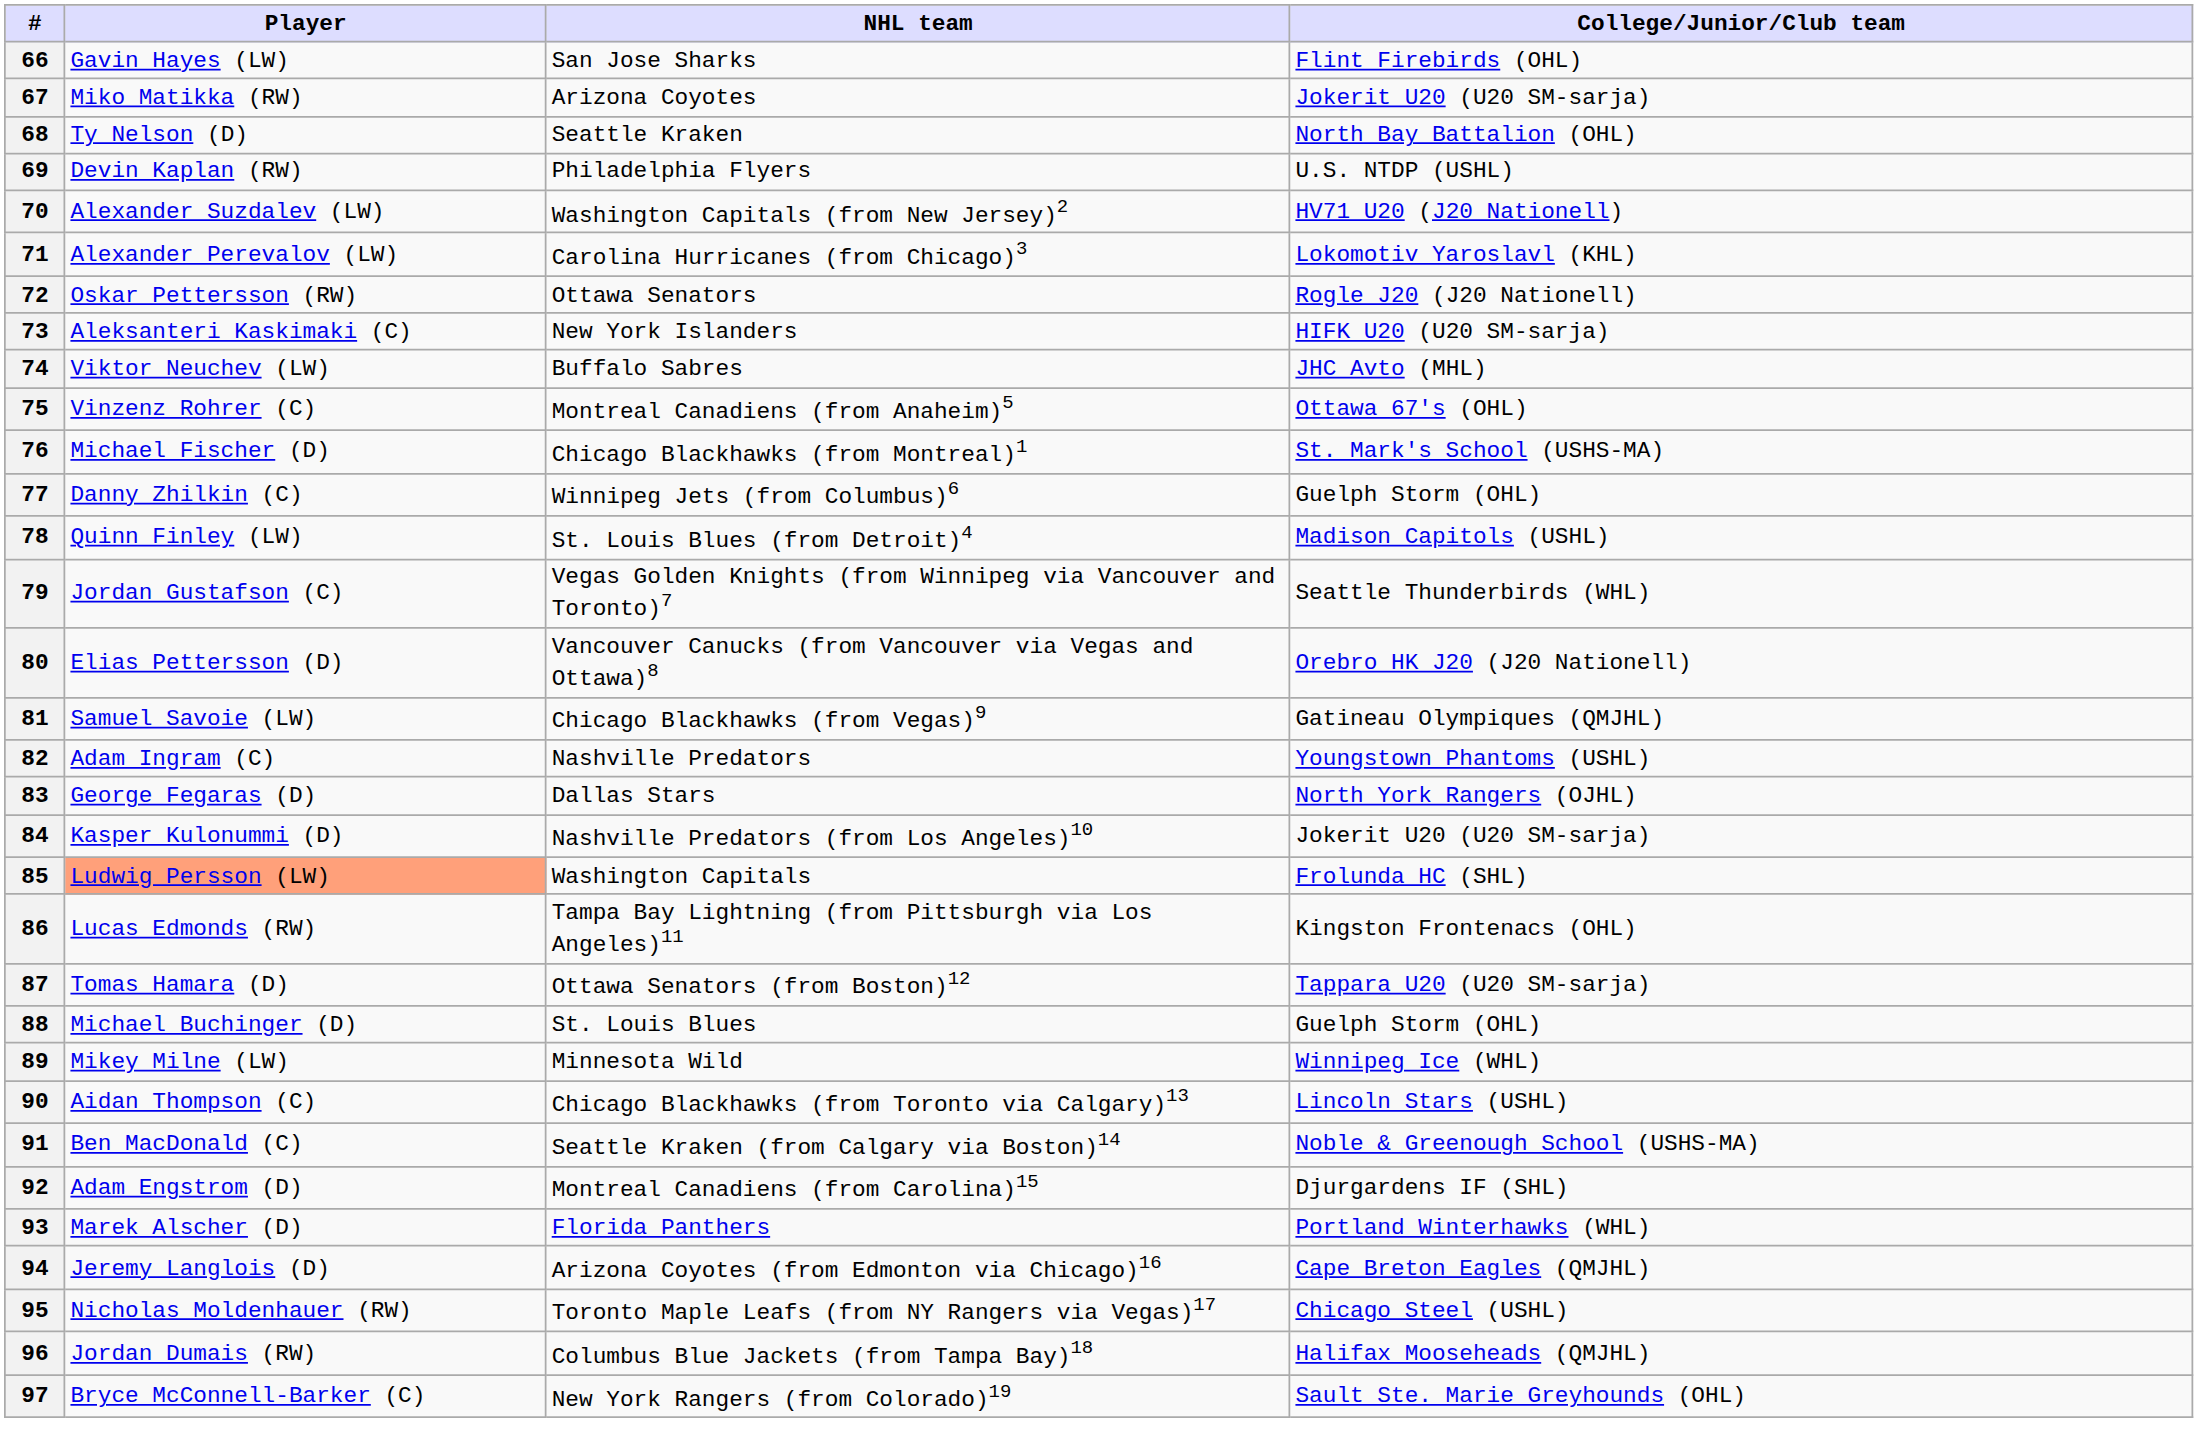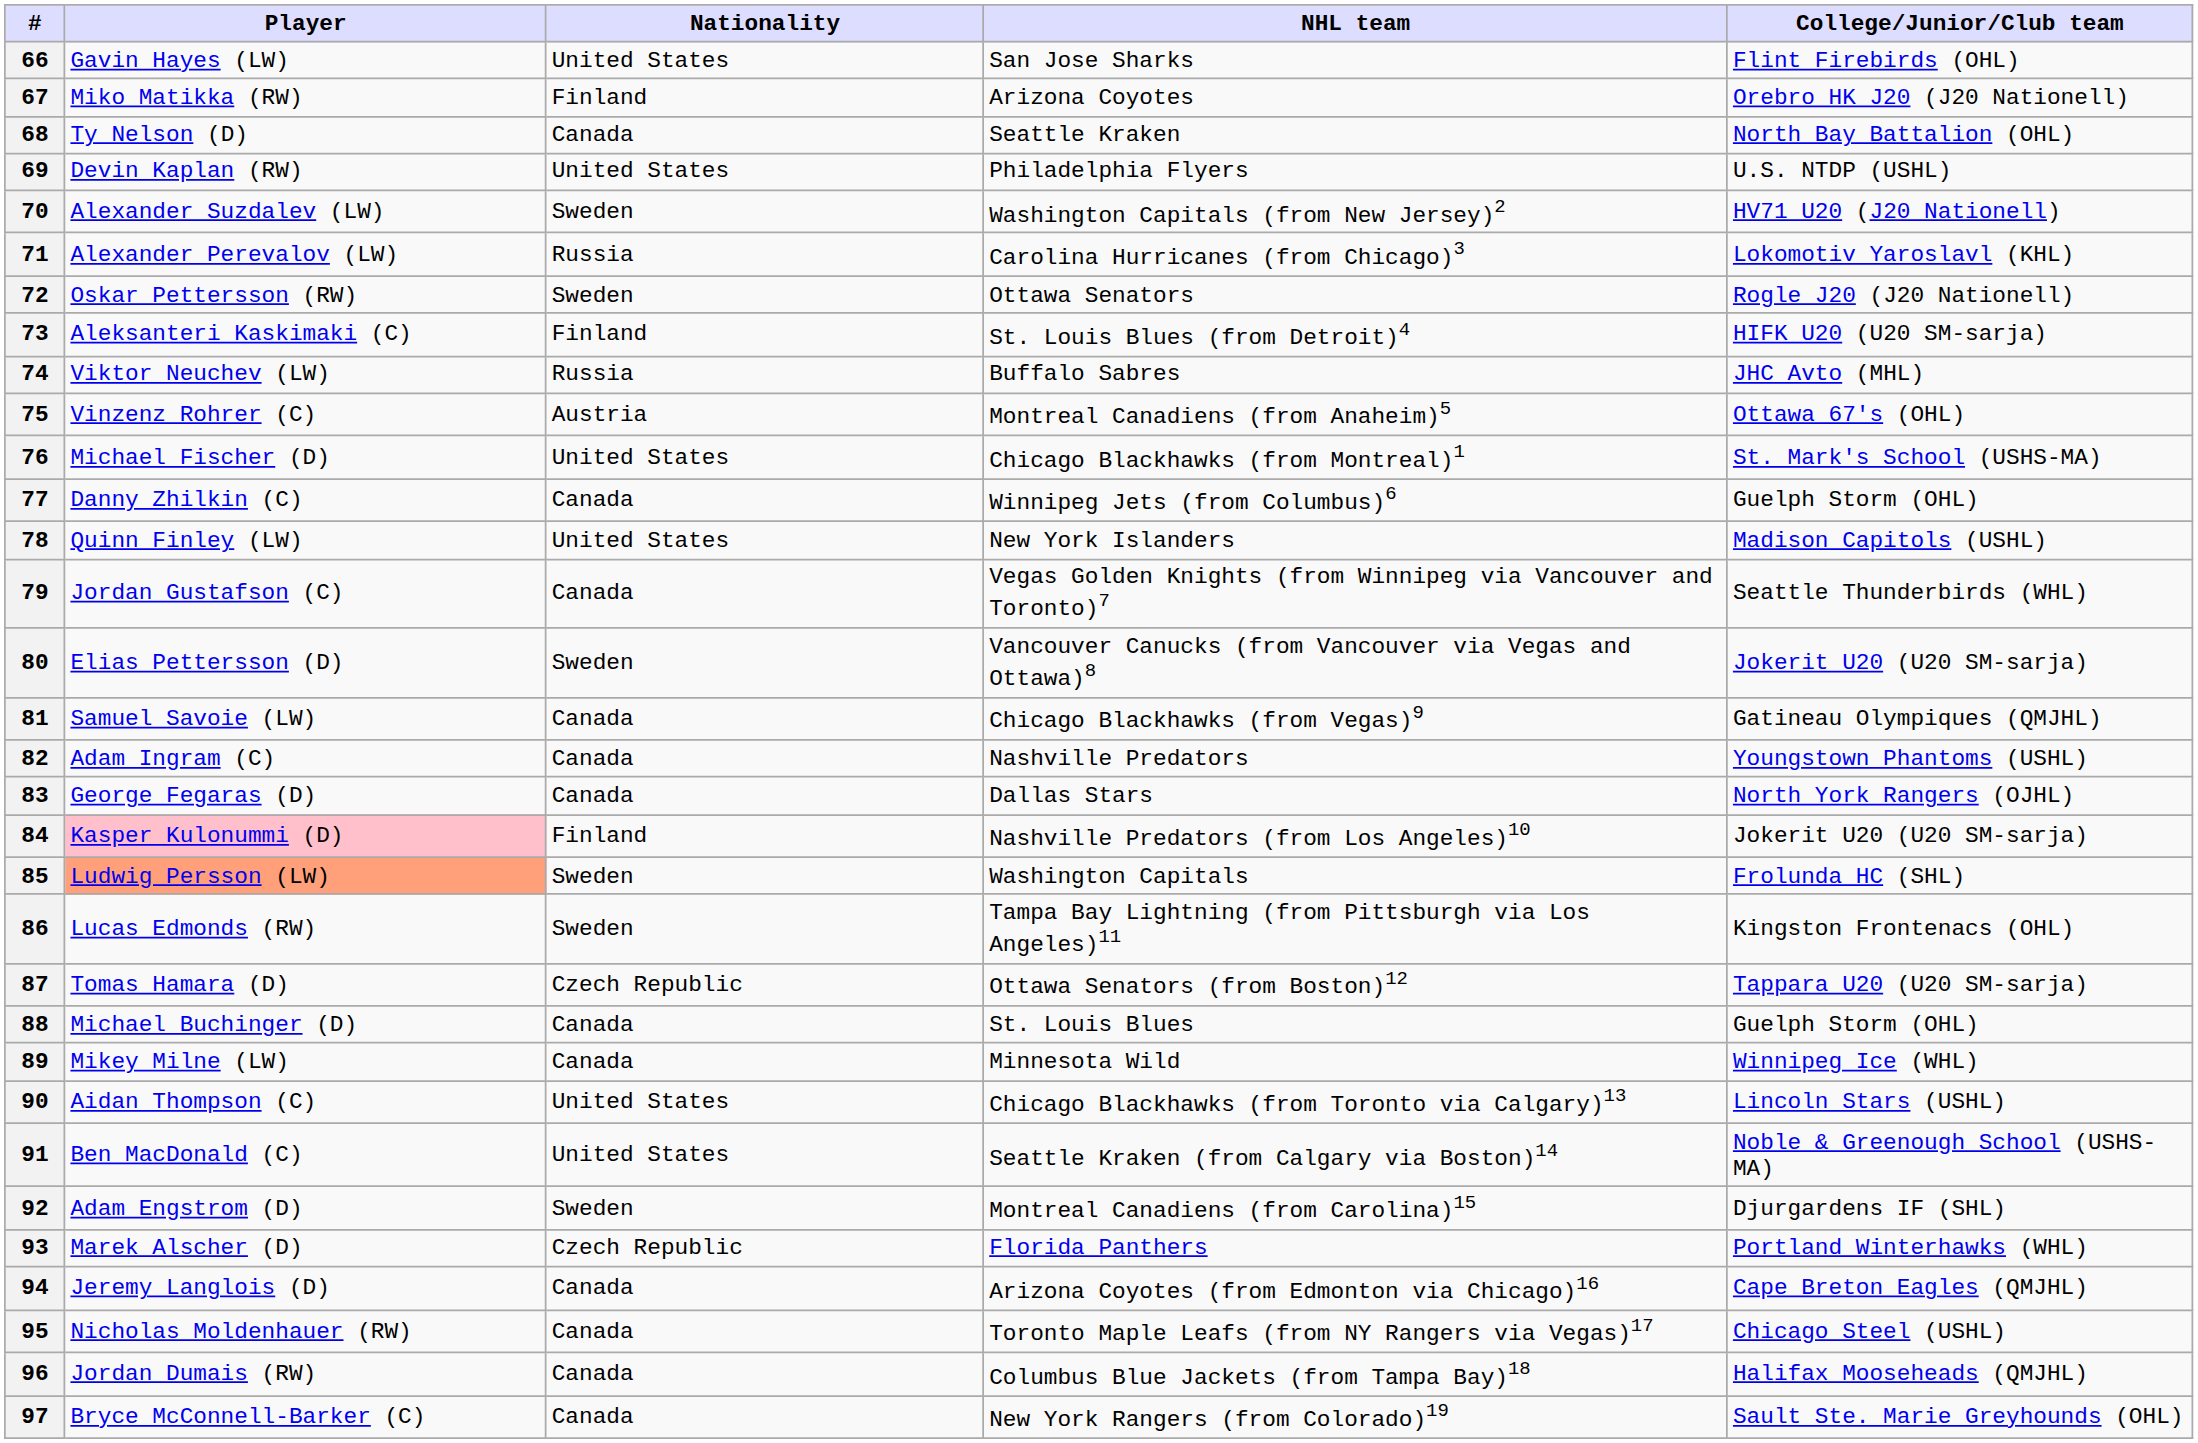 <table class="wikitable">
 <tr>
 <th style="background:#ddf; width:2.75%;">#</th>
 <th style="background:#ddf; width:22.0%;">Player</th>
+<th style="background:#ddf; width:20.0%;">Nationality</th>
 <th style="background:#ddf; width:34.0%;">NHL team</th>
 <th style="background:#ddf; width:100.0%;">College/Junior/Club team</th>
 </tr>
 <tr>
 <th>66</th>
 <td><a href='#'>Gavin Hayes</a> (LW)</td>
+<td> United States</td>
 <td>San Jose Sharks</td>
 <td><a href='#'>Flint Firebirds</a> (OHL)</td>
 </tr>
 <tr>
 <th>67</th>
 <td><a href='#'>Miko Matikka</a> (RW)</td>
+<td> Finland</td>
 <td>Arizona Coyotes</td>
-<td><a href='#'>Jokerit U20</a> (U20 SM-sarja)</td>
+<td><a href='#'>Orebro HK J20</a> (J20 Nationell)</td>
 </tr>
 <tr>
 <th>68</th>
 <td><a href='#'>Ty Nelson</a> (D)</td>
+<td> Canada</td>
 <td>Seattle Kraken</td>
 <td><a href='#'>North Bay Battalion</a> (OHL)</td>
 </tr>
 <tr>
 <th>69</th>
 <td><a href='#'>Devin Kaplan</a> (RW)</td>
+<td> United States</td>
 <td>Philadelphia Flyers</td>
 <td>U.S. NTDP (USHL)</td>
 </tr>
 <tr>
 <th>70</th>
 <td><a href='#'>Alexander Suzdalev</a> (LW)</td>
+<td> Sweden</td>
 <td>Washington Capitals (from New Jersey)<sup>2</sup></td>
 <td><a href='#'>HV71 U20</a> (<a href='#'>J20 Nationell</a>)</td>
 </tr>
 <tr>
 <th>71</th>
 <td><a href='#'>Alexander Perevalov</a> (LW)</td>
+<td> Russia</td>
 <td>Carolina Hurricanes (from Chicago)<sup>3</sup></td>
 <td><a href='#'>Lokomotiv Yaroslavl</a> (KHL)</td>
 </tr>
 <tr>
 <th>72</th>
 <td><a href='#'>Oskar Pettersson</a> (RW)</td>
+<td> Sweden</td>
 <td>Ottawa Senators</td>
 <td><a href='#'>Rogle J20</a> (J20 Nationell)</td>
 </tr>
 <tr>
 <th>73</th>
 <td><a href='#'>Aleksanteri Kaskimaki</a> (C)</td>
-<td>New York Islanders</td>
+<td> Finland</td>
+<td>St. Louis Blues (from Detroit)<sup>4</sup></td>
 <td><a href='#'>HIFK U20</a> (U20 SM-sarja)</td>
 </tr>
 <tr>
 <th>74</th>
 <td><a href='#'>Viktor Neuchev</a> (LW)</td>
+<td> Russia</td>
 <td>Buffalo Sabres</td>
 <td><a href='#'>JHC Avto</a> (MHL)</td>
 </tr>
 <tr>
 <th>75</th>
 <td><a href='#'>Vinzenz Rohrer</a> (C)</td>
+<td> Austria</td>
 <td>Montreal Canadiens (from Anaheim)<sup>5</sup></td>
 <td><a href='#'>Ottawa 67's</a> (OHL)</td>
 </tr>
 <tr>
 <th>76</th>
 <td><a href='#'>Michael Fischer</a> (D)</td>
+<td> United States</td>
 <td>Chicago Blackhawks (from Montreal)<sup>1</sup></td>
 <td><a href='#'>St. Mark's School</a> (USHS-MA)</td>
 </tr>
 <tr>
 <th>77</th>
 <td><a href='#'>Danny Zhilkin</a> (C)</td>
+<td> Canada</td>
 <td>Winnipeg Jets (from Columbus)<sup>6</sup></td>
 <td>Guelph Storm (OHL)</td>
 </tr>
 <tr>
 <th>78</th>
 <td><a href='#'>Quinn Finley</a> (LW)</td>
-<td>St. Louis Blues (from Detroit)<sup>4</sup></td>
+<td> United States</td>
+<td>New York Islanders</td>
 <td><a href='#'>Madison Capitols</a> (USHL)</td>
 </tr>
 <tr>
 <th>79</th>
 <td><a href='#'>Jordan Gustafson</a> (C)</td>
+<td> Canada</td>
 <td>Vegas Golden Knights (from Winnipeg via Vancouver and Toronto)<sup>7</sup></td>
 <td>Seattle Thunderbirds (WHL)</td>
 </tr>
 <tr>
 <th>80</th>
 <td><a href='#'>Elias Pettersson</a> (D)</td>
+<td> Sweden</td>
 <td>Vancouver Canucks (from Vancouver via Vegas and Ottawa)<sup>8</sup></td>
-<td><a href='#'>Orebro HK J20</a> (J20 Nationell)</td>
+<td><a href='#'>Jokerit U20</a> (U20 SM-sarja)</td>
 </tr>
 <tr>
 <th>81</th>
 <td><a href='#'>Samuel Savoie</a> (LW)</td>
+<td> Canada</td>
 <td>Chicago Blackhawks (from Vegas)<sup>9</sup></td>
 <td>Gatineau Olympiques (QMJHL)</td>
 </tr>
 <tr>
 <th>82</th>
 <td><a href='#'>Adam Ingram</a> (C)</td>
+<td> Canada</td>
 <td>Nashville Predators</td>
 <td><a href='#'>Youngstown Phantoms</a> (USHL)</td>
 </tr>
 <tr>
 <th>83</th>
 <td><a href='#'>George Fegaras</a> (D)</td>
+<td> Canada</td>
 <td>Dallas Stars</td>
 <td><a href='#'>North York Rangers</a> (OJHL)</td>
 </tr>
 <tr>
 <th>84</th>
-<td><a href='#'>Kasper Kulonummi</a> (D)</td>
+<td style="background: pink;"><a href='#'>Kasper Kulonummi</a> (D)</td>
+<td> Finland</td>
 <td>Nashville Predators (from Los Angeles)<sup>10</sup></td>
 <td>Jokerit U20 (U20 SM-sarja)</td>
 </tr>
 <tr>
 <th>85</th>
 <td style="background: lightsalmon;"><a href='#'>Ludwig Persson</a> (LW)</td>
+<td> Sweden</td>
 <td>Washington Capitals</td>
 <td><a href='#'>Frolunda HC</a> (SHL)</td>
 </tr>
 <tr>
 <th>86</th>
 <td><a href='#'>Lucas Edmonds</a> (RW)</td>
+<td> Sweden</td>
 <td>Tampa Bay Lightning (from Pittsburgh via Los Angeles)<sup>11</sup></td>
 <td>Kingston Frontenacs (OHL)</td>
 </tr>
 <tr>
 <th>87</th>
 <td><a href='#'>Tomas Hamara</a> (D)</td>
+<td> Czech Republic</td>
 <td>Ottawa Senators (from Boston)<sup>12</sup></td>
 <td><a href='#'>Tappara U20</a> (U20 SM-sarja)</td>
 </tr>
 <tr>
 <th>88</th>
 <td><a href='#'>Michael Buchinger</a> (D)</td>
+<td> Canada</td>
 <td>St. Louis Blues</td>
 <td>Guelph Storm (OHL)</td>
 </tr>
 <tr>
 <th>89</th>
 <td><a href='#'>Mikey Milne</a> (LW)</td>
+<td> Canada</td>
 <td>Minnesota Wild</td>
 <td><a href='#'>Winnipeg Ice</a> (WHL)</td>
 </tr>
 <tr>
 <th>90</th>
 <td><a href='#'>Aidan Thompson</a> (C)</td>
+<td> United States</td>
 <td>Chicago Blackhawks (from Toronto via Calgary)<sup>13</sup></td>
 <td><a href='#'>Lincoln Stars</a> (USHL)</td>
 </tr>
 <tr>
 <th>91</th>
 <td><a href='#'>Ben MacDonald</a> (C)</td>
+<td> United States</td>
 <td>Seattle Kraken (from Calgary via Boston)<sup>14</sup></td>
 <td><a href='#'>Noble & Greenough School</a> (USHS-MA)</td>
 </tr>
 <tr>
 <th>92</th>
 <td><a href='#'>Adam Engstrom</a> (D)</td>
+<td> Sweden</td>
 <td>Montreal Canadiens (from Carolina)<sup>15</sup></td>
 <td>Djurgardens IF (SHL)</td>
 </tr>
 <tr>
 <th>93</th>
 <td><a href='#'>Marek Alscher</a> (D)</td>
+<td> Czech Republic</td>
 <td><a href='#'>Florida Panthers</a></td>
 <td><a href='#'>Portland Winterhawks</a> (WHL)</td>
 </tr>
 <tr>
 <th>94</th>
 <td><a href='#'>Jeremy Langlois</a> (D)</td>
+<td> Canada</td>
 <td>Arizona Coyotes (from Edmonton via Chicago)<sup>16</sup></td>
 <td><a href='#'>Cape Breton Eagles</a> (QMJHL)</td>
 </tr>
 <tr>
 <th>95</th>
 <td><a href='#'>Nicholas Moldenhauer</a> (RW)</td>
+<td> Canada</td>
 <td>Toronto Maple Leafs (from NY Rangers via Vegas)<sup>17</sup></td>
 <td><a href='#'>Chicago Steel</a> (USHL)</td>
 </tr>
 <tr>
 <th>96</th>
 <td><a href='#'>Jordan Dumais</a> (RW)</td>
+<td> Canada</td>
 <td>Columbus Blue Jackets (from Tampa Bay)<sup>18</sup></td>
 <td><a href='#'>Halifax Mooseheads</a> (QMJHL)</td>
 </tr>
 <tr>
 <th>97</th>
 <td><a href='#'>Bryce McConnell-Barker</a> (C)</td>
+<td> Canada</td>
 <td>New York Rangers (from Colorado)<sup>19</sup></td>
 <td><a href='#'>Sault Ste. Marie Greyhounds</a> (OHL)</td>
 </tr>
 </table>
